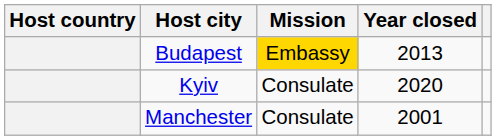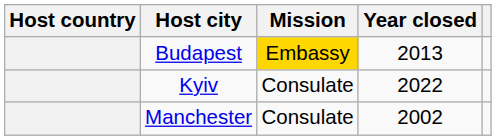 <table class="wikitable plainrowheaders" style="text-align:center;">
 <tr>
 <th scope="col">Host country</th>
 <th scope="col">Host city</th>
 <th scope="col">Mission</th>
 <th scope="col">Year closed</th>
 <th scope="col"></th>
 </tr>
 <tr>
 <th scope="row"></th>
 <td><a href='#'>Budapest</a></td>
 <td style="background: gold;">Embassy</td>
 <td>2013</td>
 <td></td>
 </tr>
 <tr>
 <th scope="row"></th>
 <td><a href='#'>Kyiv</a></td>
 <td>Consulate</td>
-<td>2020</td>
+<td>2022</td>
 <td></td>
 </tr>
 <tr>
 <th scope="row"></th>
 <td><a href='#'>Manchester</a></td>
 <td>Consulate</td>
-<td>2001</td>
+<td>2002</td>
 <td></td>
 </tr>
 </table>
